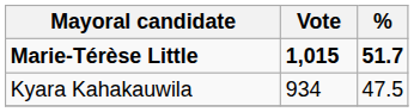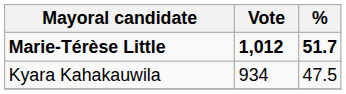 <table class="wikitable">
 <tr>
 <th width="200px">Mayoral candidate</th>
 <th width="50px">Vote</th>
 <th width="30px">%</th>
 </tr>
 <tr>
 <td><strong>Marie-Térèse Little</strong> </td>
-<td><strong>1,015</strong></td>
+<td><strong>1,012</strong></td>
 <td><strong>51.7</strong></td>
 </tr>
 <tr>
 <td>Kyara Kahakauwila</td>
 <td>934</td>
 <td>47.5</td>
 </tr>
 <tr>
 </tr>
 </table>
